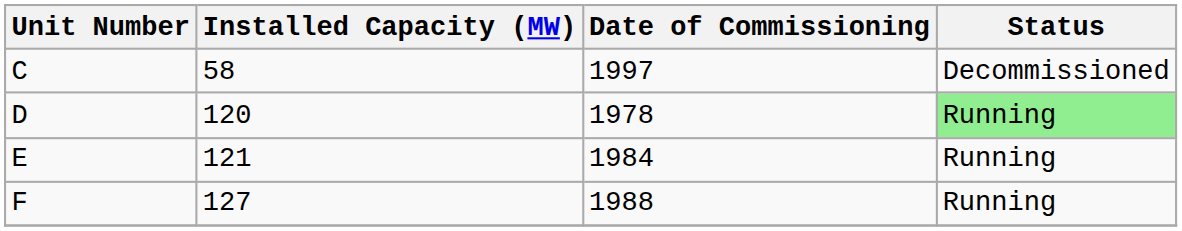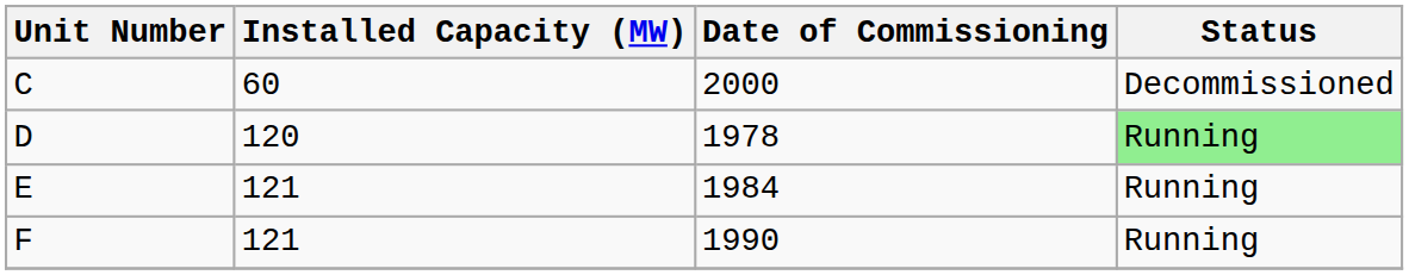 <table class="sortable wikitable">
 <tr>
 <th>Unit Number</th>
 <th>Installed Capacity (<a href='#'>MW</a>)</th>
 <th>Date of Commissioning</th>
 <th>Status</th>
 </tr>
 <tr>
 <td>C</td>
-<td>58</td>
-<td>1997</td>
+<td>60</td>
+<td>2000</td>
 <td>Decommissioned</td>
 </tr>
 <tr>
 <td>D</td>
 <td>120</td>
 <td>1978</td>
 <td style="background: lightgreen;">Running</td>
 </tr>
 <tr>
 <td>E</td>
 <td>121</td>
 <td>1984</td>
 <td>Running</td>
 </tr>
 <tr>
 <td>F</td>
-<td>127</td>
-<td>1988</td>
+<td>121</td>
+<td>1990</td>
 <td>Running</td>
 </tr>
 <tr>
 </tr>
 </table>
